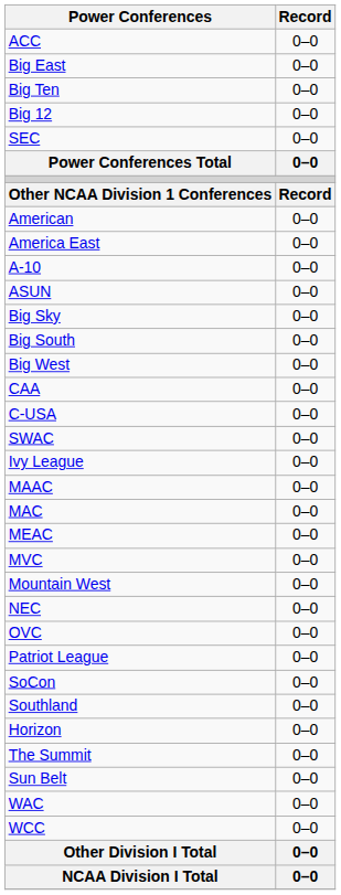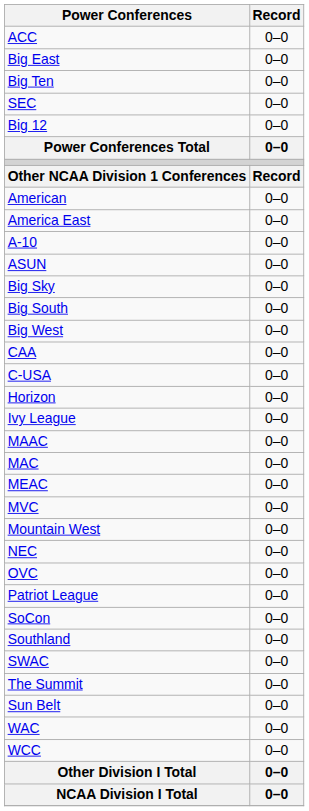 <table class="wikitable">
 <tr>
 <th>Power Conferences</th>
 <th>Record</th>
 </tr>
 <tr>
 <td><a href='#'>ACC</a></td>
 <td align=center>0–0</td>
 </tr>
 <tr>
 <td><a href='#'>Big East</a></td>
 <td align=center>0–0</td>
 </tr>
 <tr>
 <td><a href='#'>Big Ten</a></td>
 <td align=center>0–0</td>
 </tr>
 <tr>
-<td><a href='#'>Big 12</a></td>
+<td><a href='#'>SEC</a></td>
 <td align=center>0–0</td>
 </tr>
 <tr>
-<td><a href='#'>SEC</a></td>
+<td><a href='#'>Big 12</a></td>
 <td align=center>0–0</td>
 </tr>
 <tr>
 <th>Power Conferences Total</th>
 <th>0–0</th>
 </tr>
 <tr>
 <th colspan="2" style="background:lightgrey;"></th>
 </tr>
 <tr>
 <th>Other NCAA Division 1 Conferences</th>
 <th>Record</th>
 </tr>
 <tr>
 <td><a href='#'>American</a></td>
 <td align=center>0–0</td>
 </tr>
 <tr>
 <td><a href='#'>America East</a></td>
 <td align=center>0–0</td>
 </tr>
 <tr>
 <td><a href='#'>A-10</a></td>
 <td align=center>0–0</td>
 </tr>
 <tr>
 <td><a href='#'>ASUN</a></td>
 <td align=center>0–0</td>
 </tr>
 <tr>
 <td><a href='#'>Big Sky</a></td>
 <td align=center>0–0</td>
 </tr>
 <tr>
 <td><a href='#'>Big South</a></td>
 <td align=center>0–0</td>
 </tr>
 <tr>
 <td><a href='#'>Big West</a></td>
 <td align=center>0–0</td>
 </tr>
 <tr>
 <td><a href='#'>CAA</a></td>
 <td align=center>0–0</td>
 </tr>
 <tr>
 <td><a href='#'>C-USA</a></td>
 <td align=center>0–0</td>
 </tr>
 <tr>
-<td><a href='#'>SWAC</a></td>
+<td><a href='#'>Horizon</a></td>
 <td align=center>0–0</td>
 </tr>
 <tr>
 <td><a href='#'>Ivy League</a></td>
 <td align=center>0–0</td>
 </tr>
 <tr>
 <td><a href='#'>MAAC</a></td>
 <td align=center>0–0</td>
 </tr>
 <tr>
 <td><a href='#'>MAC</a></td>
 <td align=center>0–0</td>
 </tr>
 <tr>
 <td><a href='#'>MEAC</a></td>
 <td align=center>0–0</td>
 </tr>
 <tr>
 <td><a href='#'>MVC</a></td>
 <td align=center>0–0</td>
 </tr>
 <tr>
 <td><a href='#'>Mountain West</a></td>
 <td align=center>0–0</td>
 </tr>
 <tr>
 <td><a href='#'>NEC</a></td>
 <td align=center>0–0</td>
 </tr>
 <tr>
 <td><a href='#'>OVC</a></td>
 <td align=center>0–0</td>
 </tr>
 <tr>
 <td><a href='#'>Patriot League</a></td>
 <td align=center>0–0</td>
 </tr>
 <tr>
 <td><a href='#'>SoCon</a></td>
 <td align=center>0–0</td>
 </tr>
 <tr>
 <td><a href='#'>Southland</a></td>
 <td align=center>0–0</td>
 </tr>
 <tr>
-<td><a href='#'>Horizon</a></td>
+<td><a href='#'>SWAC</a></td>
 <td align=center>0–0</td>
 </tr>
 <tr>
 <td><a href='#'>The Summit</a></td>
 <td align=center>0–0</td>
 </tr>
 <tr>
 <td><a href='#'>Sun Belt</a></td>
 <td align=center>0–0</td>
 </tr>
 <tr>
 <td><a href='#'>WAC</a></td>
 <td align=center>0–0</td>
 </tr>
 <tr>
 <td><a href='#'>WCC</a></td>
 <td align=center>0–0</td>
 </tr>
 <tr>
 <th>Other Division I Total</th>
 <th>0–0</th>
 </tr>
 <tr>
 <th>NCAA Division I Total</th>
 <th>0–0</th>
 </tr>
 <tr>
 </tr>
 </table>
